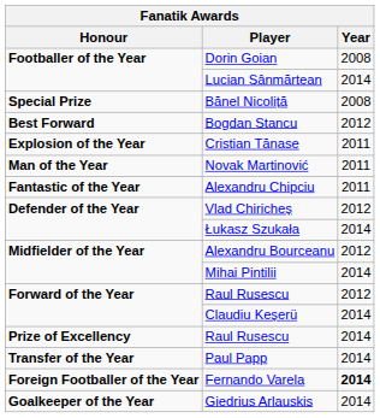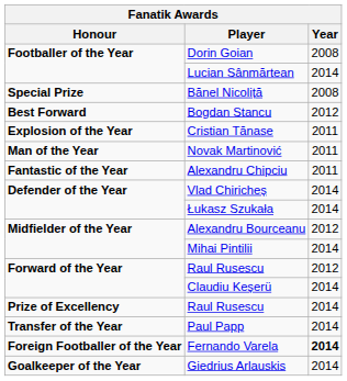 <table class="wikitable" align=center>
 <tr>
 <th Colspan=3>Fanatik Awards</th>
 </tr>
 <tr>
 <th Align=Left>Honour</th>
 <th Align=Left>Player</th>
 <th Align=Left>Year</th>
 </tr>
 <tr>
 <td valign="top" Rowspan=2 Align=left><strong>Footballer of the Year</strong></td>
 <td><a href='#'>Dorin Goian</a></td>
 <td class="wikitable" align=center>2008</td>
 </tr>
 <tr>
 <td><a href='#'>Lucian Sânmărtean</a></td>
 <td class="wikitable" align=center>2014</td>
 </tr>
 <tr>
 <td valign="top" Rowspan=1 Align=left><strong>Special Prize</strong></td>
 <td><a href='#'>Bănel Nicoliță</a></td>
 <td class="wikitable" align=center>2008</td>
 </tr>
 <tr>
 <td valign="top" Rowspan=1 Align=left><strong>Best Forward</strong></td>
 <td><a href='#'>Bogdan Stancu</a></td>
 <td class="wikitable" align=center>2012</td>
 </tr>
 <tr>
 <td valign="top" Rowspan=1 Align=left><strong>Explosion of the Year</strong></td>
 <td><a href='#'>Cristian Tănase</a></td>
 <td class="wikitable" align=center>2011</td>
 </tr>
 <tr>
 <td valign="top" Rowspan=1 Align=left><strong>Man of the Year</strong></td>
 <td><a href='#'>Novak Martinović</a></td>
 <td class="wikitable" align=center>2011</td>
 </tr>
 <tr>
 <td valign="top" Rowspan=1 Align=left><strong>Fantastic of the Year</strong></td>
 <td><a href='#'>Alexandru Chipciu</a></td>
 <td class="wikitable" align=center>2011</td>
 </tr>
 <tr>
 <td valign="top" Rowspan=2 Align=left><strong>Defender of the Year</strong></td>
 <td><a href='#'>Vlad Chiricheș</a></td>
-<td class="wikitable" align=center>2012</td>
+<td class="wikitable" align=center>2014</td>
 </tr>
 <tr>
 <td><a href='#'>Łukasz Szukała</a></td>
 <td class="wikitable" align=center>2014</td>
 </tr>
 <tr>
 <td valign="top" Rowspan=2 Align=left><strong>Midfielder of the Year</strong></td>
 <td><a href='#'>Alexandru Bourceanu</a></td>
 <td class="wikitable" align=center>2012</td>
 </tr>
 <tr>
 <td><a href='#'>Mihai Pintilii</a></td>
 <td class="wikitable" align=center>2014</td>
 </tr>
 <tr>
 <td valign="top" Rowspan=2 Align=left><strong>Forward of the Year</strong></td>
 <td><a href='#'>Raul Rusescu</a></td>
 <td class="wikitable" align=center>2012</td>
 </tr>
 <tr>
 <td><a href='#'>Claudiu Keșerü</a></td>
 <td class="wikitable" align=center>2014</td>
 </tr>
 <tr>
 <td valign="top" Rowspan=1 Align=left><strong>Prize of Excellency</strong></td>
 <td><a href='#'>Raul Rusescu</a></td>
 <td class="wikitable" align=center>2014</td>
 </tr>
 <tr>
 <td valign="top" Rowspan=1 Align=left><strong>Transfer of the Year</strong></td>
 <td><a href='#'>Paul Papp</a></td>
 <td class="wikitable" align=center>2014</td>
 </tr>
 <tr Nicoale Stanciu 2017>
 <td valign="top" Rowspan=1 Align=left><strong>Foreign Footballer of the Year</strong></td>
 <td><a href='#'>Fernando Varela</a></td>
 <td class="wikitable" align=center><strong>2014</strong></td>
 </tr>
 <tr>
 <td valign="top" Rowspan=1 Align=left><strong>Goalkeeper of the Year</strong></td>
 <td><a href='#'>Giedrius Arlauskis</a></td>
 <td class="wikitable" align=center>2014</td>
 </tr>
 </table>
